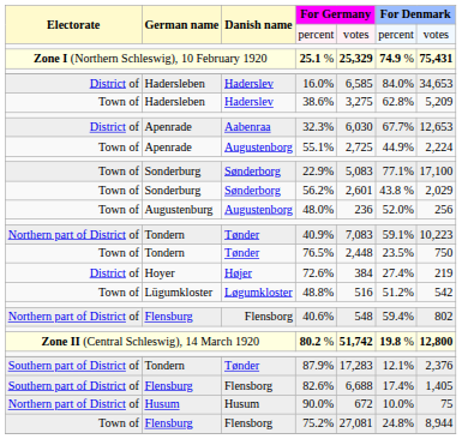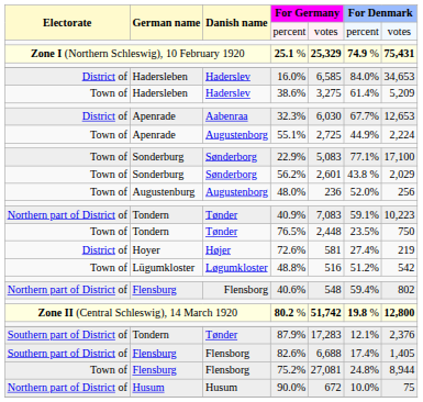 <table class="wikitable" style="text-align:right; font-size:100%">
 <tr style="text-align:center; background:lemonchiffon;">
 <td rowspan="2"><strong>Electorate</strong></td>
 <td rowspan="2"><strong>German name</strong></td>
 <td rowspan="2"><strong>Danish name</strong></td>
 <td colspan="2" style="background:magenta"><strong>For Germany</strong></td>
 <td colspan="2" style="background:#99bbff"><strong>For Denmark</strong></td>
 </tr>
 <tr style="text-align:center">
 <td style="background:lavenderblush">percent</td>
 <td style="background:lavenderblush">votes</td>
 <td style="background:aliceblue">percent</td>
 <td style="background:aliceblue">votes</td>
 </tr>
 <tr>
 <td colspan="7"></td>
 </tr>
 <tr style="background:lightyellow">
 <td colspan="3" style="background:lightyellow; text-align:center"><strong>Zone I</strong> (Northern Schleswig),  10 February 1920</td>
 <td><strong>25.1</strong> %</td>
 <td><strong>25,329</strong></td>
 <td><strong>74.9</strong> %</td>
 <td><strong>75,431</strong></td>
 </tr>
 <tr>
 <td colspan="7"></td>
 </tr>
 <tr>
 </tr>
 <tr style="background:#eeeeee;">
 <td><a href='#'>District</a> of</td>
 <td align=Left>Hadersleben</td>
 <td align=Left><a href='#'>Haderslev</a></td>
 <td>16.0%</td>
 <td>6,585</td>
 <td>84.0%</td>
 <td>34,653</td>
 </tr>
 <tr>
 <td>Town of</td>
 <td align=Left>Hadersleben</td>
 <td align=Left><a href='#'>Haderslev</a></td>
 <td>38.6%</td>
 <td>3,275</td>
-<td>62.8%</td>
+<td>61.4%</td>
 <td>5,209</td>
 </tr>
 <tr>
 <td colspan="7"></td>
 </tr>
 <tr style="background:#eeeeee">
 <td><a href='#'>District</a> of</td>
 <td align=Left>Apenrade</td>
 <td align=Left><a href='#'>Aabenraa</a></td>
 <td>32.3%</td>
 <td>6,030</td>
 <td>67.7%</td>
 <td>12,653</td>
 </tr>
 <tr>
 <td>Town of</td>
 <td align=Left>Apenrade</td>
 <td align=Left><a href='#'>Augustenborg</a></td>
 <td>55.1%</td>
 <td>2,725</td>
 <td>44.9%</td>
 <td>2,224</td>
 </tr>
 <tr>
 <td colspan="7"></td>
 </tr>
 <tr style="background:#eeeeee;">
 <td>Town of</td>
 <td align=Left>Sonderburg</td>
 <td align=Left><a href='#'>Sønderborg</a></td>
 <td>22.9%</td>
 <td>5,083</td>
 <td>77.1%</td>
 <td>17,100</td>
 </tr>
 <tr>
 <td>Town of</td>
 <td align=Left>Sonderburg</td>
 <td align=Left><a href='#'>Sønderborg</a></td>
 <td>56.2%</td>
 <td>2,601</td>
 <td>43.8 %</td>
 <td>2,029</td>
 </tr>
 <tr>
 <td>Town of</td>
 <td align=Left>Augustenburg</td>
 <td align=Left><a href='#'>Augustenborg</a></td>
 <td>48.0%</td>
 <td>236</td>
 <td>52.0%</td>
 <td>256</td>
 </tr>
 <tr>
 <td colspan="7"></td>
 </tr>
 <tr style="background:#eeeeee;">
 <td><a href='#'>Northern part of District</a> of</td>
 <td align=left>Tondern</td>
 <td align=left><a href='#'>Tønder</a></td>
 <td>40.9%</td>
 <td>7,083</td>
 <td>59.1%</td>
 <td>10,223</td>
 </tr>
 <tr>
 <td>Town of</td>
 <td align=Left>Tondern</td>
 <td align=Left><a href='#'>Tønder</a></td>
 <td>76.5%</td>
 <td>2,448</td>
 <td>23.5%</td>
 <td>750</td>
 </tr>
 <tr>
 <td><a href='#'>District</a> of</td>
 <td align=Left>Hoyer</td>
 <td align=Left><a href='#'>Højer</a></td>
 <td>72.6%</td>
-<td>384</td>
+<td>581</td>
 <td>27.4%</td>
 <td>219</td>
 </tr>
 <tr>
 <td>Town of</td>
 <td align=Left>Lügumkloster</td>
 <td align=Left><a href='#'>Løgumkloster</a></td>
 <td>48.8%</td>
 <td>516</td>
 <td>51.2%</td>
 <td>542</td>
 </tr>
 <tr>
 <td colspan="7"></td>
 </tr>
 <tr style="background:#eeeeee;">
 <td><a href='#'>Northern part of District</a> of</td>
 <td align=left><a href='#'>Flensburg</a></td>
 <td>Flensborg</td>
 <td>40.6%</td>
 <td>548</td>
 <td>59.4%</td>
 <td>802</td>
 </tr>
 <tr>
 <td colspan="7"></td>
 </tr>
 <tr style="background:lightyellow;">
 <td colspan="3" style="text-align:center; "><strong>Zone II</strong> (Central Schleswig), 14 March 1920</td>
 <td><strong>80.2</strong> %</td>
 <td><strong>51,742</strong></td>
 <td><strong>19.8</strong> %</td>
 <td><strong>12,800</strong></td>
 </tr>
 <tr>
 <td colspan="7"></td>
 </tr>
 <tr>
 </tr>
 <tr style="background:#eeeeee;">
 <td><a href='#'>Southern part of District</a> of</td>
 <td align=left>Tondern</td>
 <td align=left><a href='#'>Tønder</a></td>
 <td>87.9%</td>
 <td>17,283</td>
 <td>12.1%</td>
 <td>2,376</td>
 </tr>
 <tr style="background:#eeeeee;">
 <td><a href='#'>Southern part of District</a> of</td>
 <td align=left><a href='#'>Flensburg</a></td>
 <td align=left>Flensborg</td>
 <td>82.6%</td>
 <td>6,688</td>
 <td>17.4%</td>
 <td>1,405</td>
 </tr>
 <tr style="background:#eeeeee;">
+<td>Town of</td>
+<td align=left><a href='#'>Flensburg</a></td>
+<td align=left>Flensborg</td>
+<td>75.2%</td>
+<td>27,081</td>
+<td>24.8%</td>
+<td>8,944</td>
+</tr>
+<tr style="background:#eeeeee;">
 <td><a href='#'>Northern part of District</a> of</td>
 <td align=left><a href='#'>Husum</a></td>
 <td align=left>Husum</td>
 <td>90.0%</td>
 <td>672</td>
 <td>10.0%</td>
 <td>75</td>
 </tr>
-<tr style="background:#eeeeee;">
-<td>Town of</td>
-<td align=left><a href='#'>Flensburg</a></td>
-<td align=left>Flensborg</td>
-<td>75.2%</td>
-<td>27,081</td>
-<td>24.8%</td>
-<td>8,944</td>
-</tr>
 <tr>
 </tr>
 </table>
